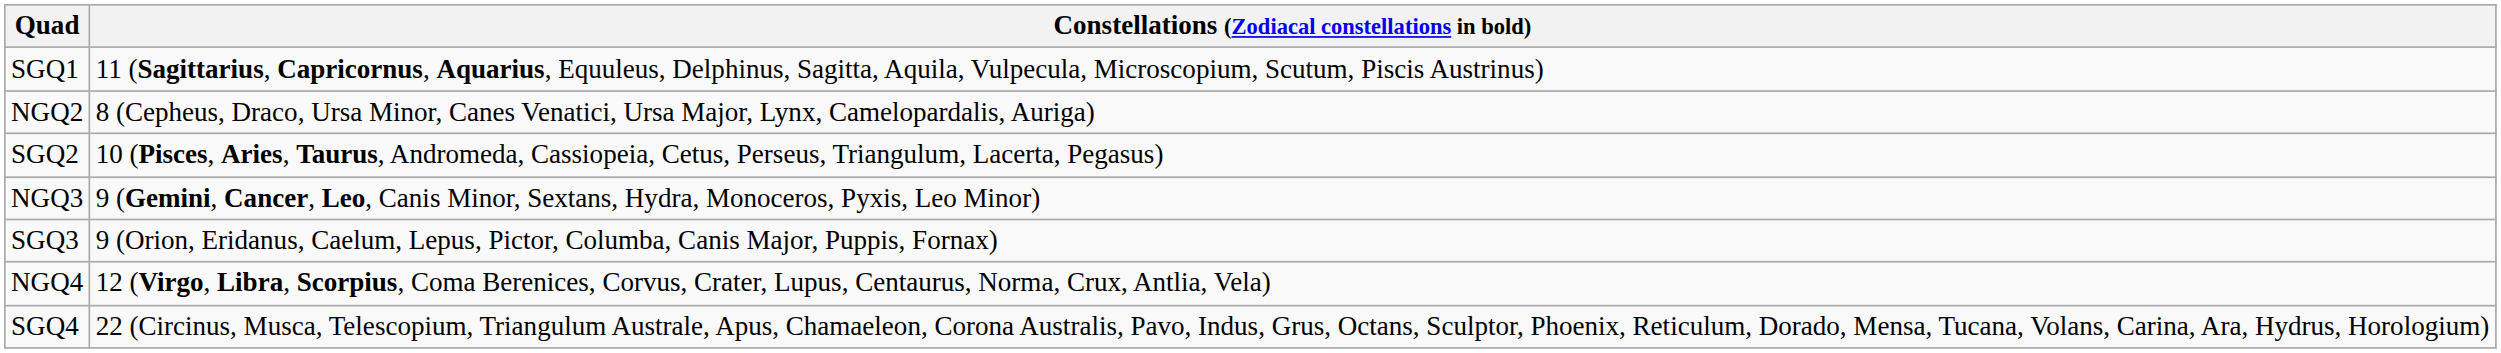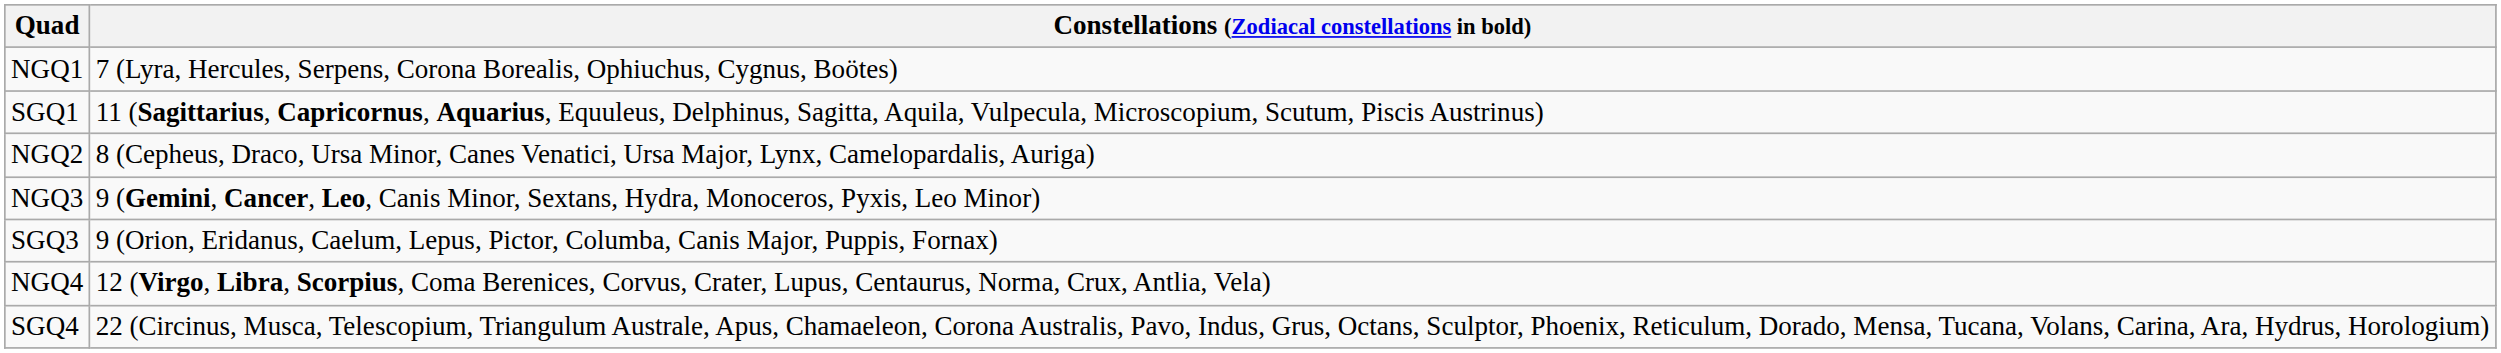 <table class="wikitable">
 <tr>
 <th>Quad</th>
 <th>Constellations <small>(<a href='#'>Zodiacal constellations</a> in <strong>bold</strong>)</small></th>
+</tr>
+<tr>
+<td>NGQ1</td>
+<td>7 (Lyra, Hercules, Serpens, Corona Borealis, Ophiuchus, Cygnus, Boötes)</td>
 </tr>
 <tr>
 <td>SGQ1</td>
 <td>11 (<strong>Sagittarius</strong>, <strong>Capricornus</strong>, <strong>Aquarius</strong>, Equuleus, Delphinus, Sagitta, Aquila, Vulpecula, Microscopium, Scutum, Piscis Austrinus)</td>
 </tr>
 <tr>
 <td>NGQ2</td>
 <td>8 (Cepheus, Draco, Ursa Minor, Canes Venatici, Ursa Major, Lynx, Camelopardalis, Auriga)</td>
-</tr>
-<tr>
-<td>SGQ2</td>
-<td>10 (<strong>Pisces</strong>, <strong>Aries</strong>, <strong>Taurus</strong>, Andromeda, Cassiopeia, Cetus, Perseus, Triangulum, Lacerta, Pegasus)</td>
 </tr>
 <tr>
 <td>NGQ3</td>
 <td>9 (<strong>Gemini</strong>, <strong>Cancer</strong>, <strong>Leo</strong>, Canis Minor, Sextans, Hydra, Monoceros, Pyxis, Leo Minor)</td>
 </tr>
 <tr>
 <td>SGQ3</td>
 <td>9 (Orion, Eridanus, Caelum, Lepus, Pictor, Columba, Canis Major, Puppis, Fornax)</td>
 </tr>
 <tr>
 <td>NGQ4</td>
 <td>12 (<strong>Virgo</strong>, <strong>Libra</strong>, <strong>Scorpius</strong>, Coma Berenices, Corvus, Crater, Lupus, Centaurus, Norma, Crux, Antlia, Vela)</td>
 </tr>
 <tr>
 <td>SGQ4</td>
 <td>22 (Circinus, Musca, Telescopium, Triangulum Australe, Apus, Chamaeleon, Corona Australis, Pavo, Indus, Grus, Octans, Sculptor, Phoenix, Reticulum, Dorado, Mensa, Tucana, Volans, Carina, Ara, Hydrus, Horologium)</td>
 </tr>
 </table>
